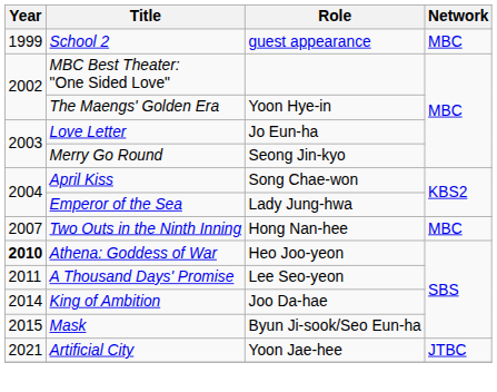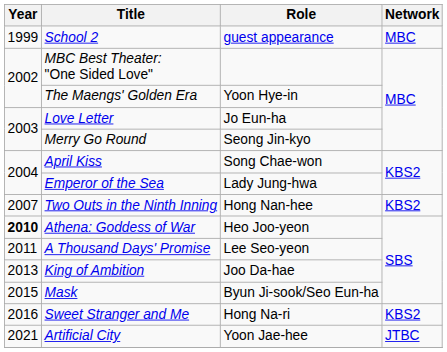 <table class="wikitable sortable">
 <tr>
 <th>Year</th>
 <th>Title</th>
 <th>Role</th>
 <th>Network</th>
 </tr>
 <tr>
 <td>1999</td>
 <td><em><a href='#'>School 2</a></em></td>
 <td><a href='#'>guest appearance</a></td>
 <td><a href='#'>MBC</a></td>
 </tr>
 <tr>
 <td rowspan=2>2002</td>
 <td><em>MBC Best Theater:</em><br>"One Sided Love"</td>
 <td></td>
 <td rowspan="4"><a href='#'>MBC</a></td>
 </tr>
 <tr>
 <td><em>The Maengs' Golden Era</em></td>
 <td>Yoon Hye-in</td>
 </tr>
 <tr>
 <td rowspan=2>2003</td>
 <td><em><a href='#'>Love Letter</a></em></td>
 <td>Jo Eun-ha</td>
 </tr>
 <tr>
 <td><em>Merry Go Round</em></td>
 <td>Seong Jin-kyo</td>
 </tr>
 <tr>
 <td rowspan=2>2004</td>
 <td><em><a href='#'>April Kiss</a></em></td>
 <td>Song Chae-won</td>
 <td rowspan="2"><a href='#'>KBS2</a></td>
 </tr>
 <tr>
 <td><em><a href='#'>Emperor of the Sea</a></em></td>
 <td>Lady Jung-hwa</td>
 </tr>
 <tr>
 <td>2007</td>
 <td><em><a href='#'>Two Outs in the Ninth Inning</a></em></td>
 <td>Hong Nan-hee</td>
-<td><a href='#'>MBC</a></td>
+<td><a href='#'>KBS2</a></td>
 </tr>
 <tr>
 <td><strong>2010</strong></td>
 <td><em><a href='#'>Athena: Goddess of War</a></em></td>
 <td>Heo Joo-yeon</td>
 <td rowspan="4"><a href='#'>SBS</a></td>
 </tr>
 <tr>
 <td>2011</td>
 <td><em><a href='#'>A Thousand Days' Promise</a></em></td>
 <td>Lee Seo-yeon</td>
 </tr>
 <tr>
-<td>2014</td>
+<td>2013</td>
 <td><em><a href='#'>King of Ambition</a></em></td>
 <td>Joo Da-hae</td>
 </tr>
 <tr>
 <td>2015</td>
 <td><em><a href='#'>Mask</a></em></td>
 <td>Byun Ji-sook/Seo Eun-ha</td>
+</tr>
+<tr>
+<td>2016</td>
+<td><em><a href='#'>Sweet Stranger and Me</a></em></td>
+<td>Hong Na-ri</td>
+<td><a href='#'>KBS2</a></td>
 </tr>
 <tr>
 <td>2021</td>
 <td><em><a href='#'>Artificial City</a></em></td>
 <td>Yoon Jae-hee</td>
 <td><a href='#'>JTBC</a></td>
 </tr>
 <tr>
 </tr>
 </table>
